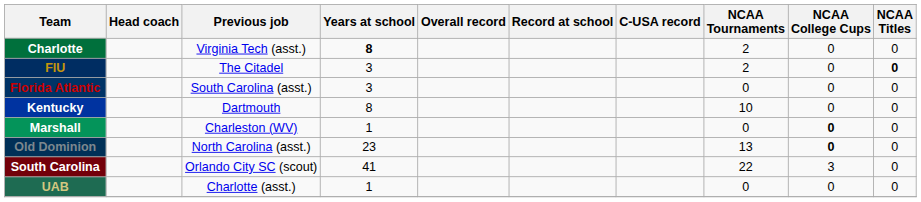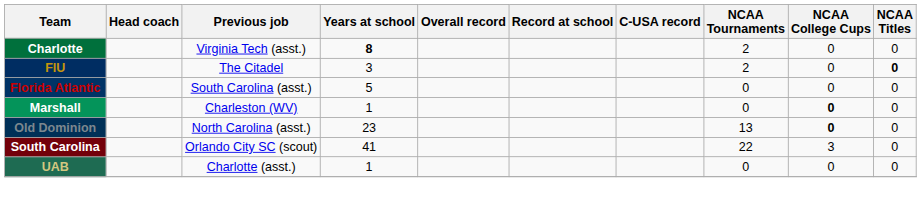 <table class="wikitable sortable" style="text-align: center;font-size:90%;">
 <tr>
 <th width="110">Team</th>
 <th>Head coach</th>
 <th>Previous job</th>
 <th>Years at school</th>
 <th>Overall record</th>
 <th>Record at school</th>
 <th>C-USA record</th>
 <th>NCAA<br>Tournaments</th>
 <th>NCAA<br>College Cups</th>
 <th>NCAA<br>Titles</th>
 </tr>
 <tr>
 <th style="background:#00703C; color:#FFFFFF;">Charlotte</th>
 <td></td>
 <td><a href='#'>Virginia Tech</a> (asst.)</td>
 <td><strong>8</strong></td>
 <td></td>
 <td></td>
 <td></td>
 <td>2</td>
 <td>0</td>
 <td>0</td>
 </tr>
 <tr>
 <th style="background:#002d62; color:#c5960c;">FIU</th>
 <td></td>
 <td><a href='#'>The Citadel</a></td>
 <td>3</td>
 <td></td>
 <td></td>
 <td></td>
 <td>2</td>
 <td>0</td>
 <td><strong>0</strong></td>
 </tr>
 <tr>
 <th style="background:#003366; color:#CC0000;">Florida Atlantic</th>
 <td></td>
 <td><a href='#'>South Carolina</a> (asst.)</td>
-<td>3</td>
+<td>5</td>
 <td></td>
 <td></td>
 <td></td>
 <td>0</td>
-<td>0</td>
-<td>0</td>
-</tr>
-<tr>
-<th style="background:#0033a0; color:#FFFFFF;">Kentucky</th>
-<td></td>
-<td><a href='#'>Dartmouth</a></td>
-<td>8</td>
-<td></td>
-<td></td>
-<td></td>
-<td>10</td>
 <td>0</td>
 <td>0</td>
 </tr>
 <tr>
 <th style="background:#04945a; color:#FFFFFF;">Marshall</th>
 <td></td>
 <td><a href='#'>Charleston (WV)</a></td>
 <td>1</td>
 <td></td>
 <td></td>
 <td></td>
 <td>0</td>
 <td><strong>0</strong></td>
 <td>0</td>
 </tr>
 <tr>
 <th style="background:#003057; color:#7c878e;">Old Dominion</th>
 <td></td>
 <td><a href='#'>North Carolina</a> (asst.)</td>
 <td>23</td>
 <td></td>
 <td></td>
 <td></td>
 <td>13</td>
 <td><strong>0</strong></td>
 <td>0</td>
 </tr>
 <tr>
 <th style="background:#73000a; color:#FFFFFF;">South Carolina</th>
 <td></td>
 <td><a href='#'>Orlando City SC</a> (scout)</td>
 <td>41</td>
 <td></td>
 <td></td>
 <td></td>
 <td>22</td>
 <td>3</td>
 <td>0</td>
 </tr>
 <tr>
 <th style="background:#1E6B52; color:#d2c780;">UAB</th>
 <td></td>
 <td><a href='#'>Charlotte</a> (asst.)</td>
 <td>1</td>
 <td></td>
 <td></td>
 <td></td>
 <td>0</td>
 <td>0</td>
 <td>0</td>
 </tr>
 <tr>
 </tr>
 </table>
